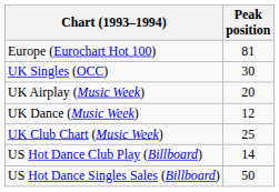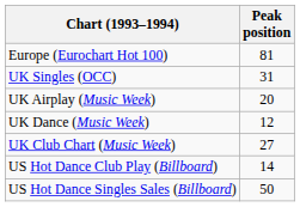 <table class="wikitable sortable">
 <tr>
 <th>Chart (1993–1994)</th>
 <th>Peak<br>position</th>
 </tr>
 <tr>
 <td>Europe (<a href='#'>Eurochart Hot 100</a>)</td>
 <td align="center">81</td>
 </tr>
 <tr>
 <td><a href='#'>UK Singles</a> (<a href='#'>OCC</a>)</td>
-<td align="center">30</td>
+<td align="center">31</td>
 </tr>
 <tr>
 <td>UK Airplay (<em><a href='#'>Music Week</a></em>)</td>
 <td align="center">20</td>
 </tr>
 <tr>
 <td>UK Dance (<em><a href='#'>Music Week</a></em>)</td>
 <td align="center">12</td>
 </tr>
 <tr>
 <td><a href='#'>UK Club Chart</a> (<em><a href='#'>Music Week</a></em>)</td>
-<td align="center">25</td>
+<td align="center">27</td>
 </tr>
 <tr>
 <td>US <a href='#'>Hot Dance Club Play</a> (<em><a href='#'>Billboard</a></em>)</td>
 <td align="center">14</td>
 </tr>
 <tr>
 <td>US <a href='#'>Hot Dance Singles Sales</a> (<em><a href='#'>Billboard</a></em>)</td>
 <td align="center">50</td>
 </tr>
 </table>
